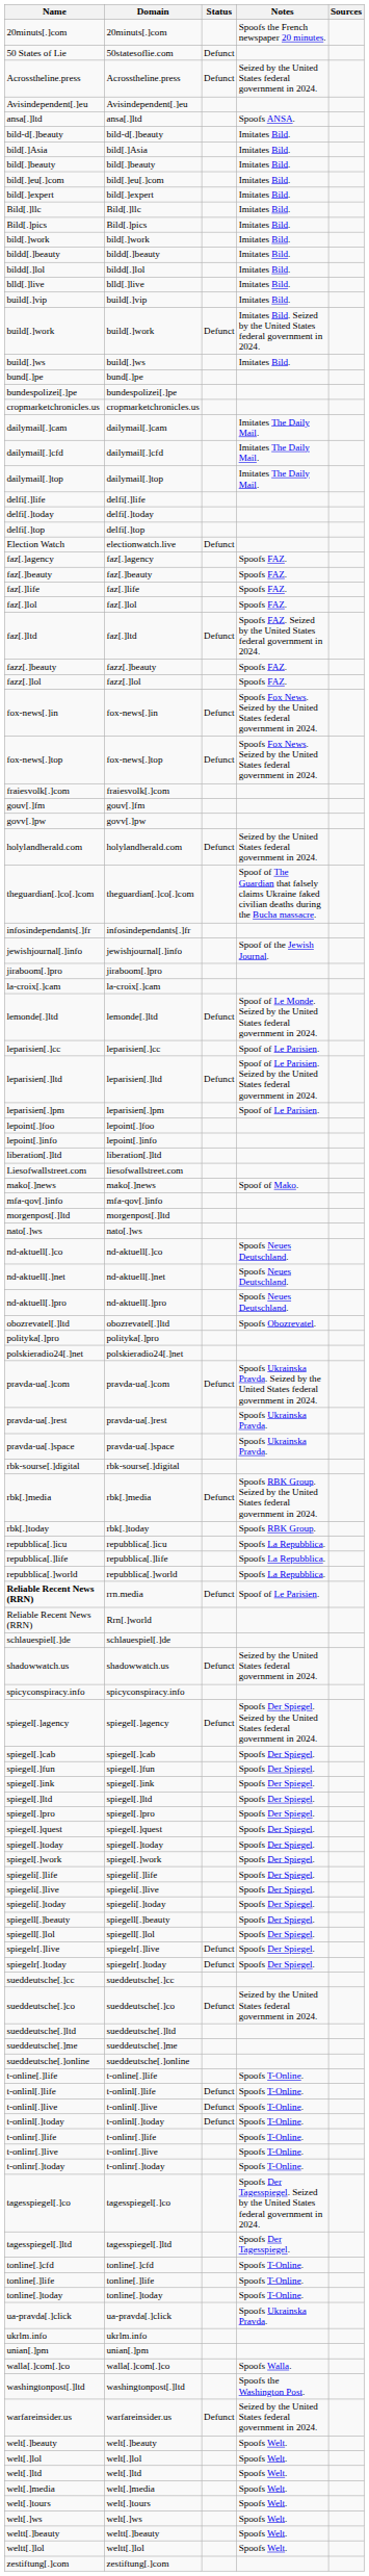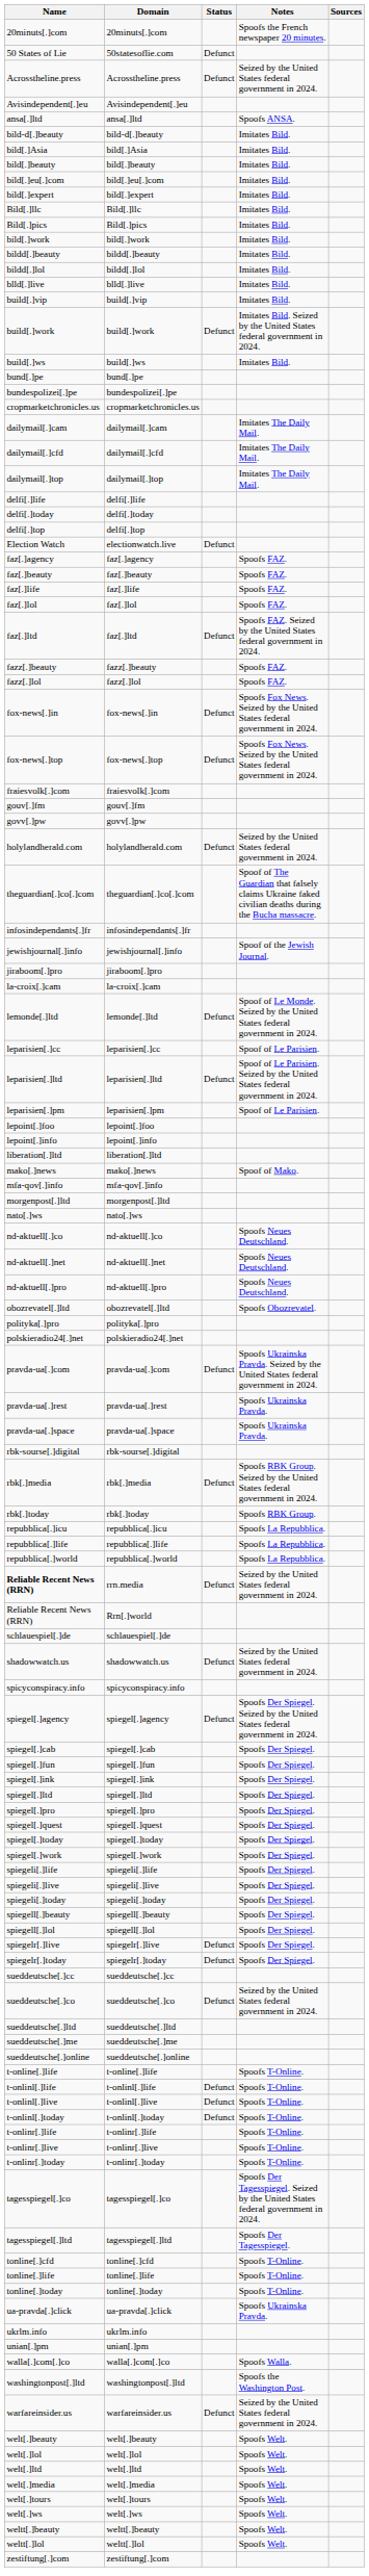 <table class="wikitable sortable mw-collapsible">
 <tr>
 <th>Name</th>
 <th>Domain</th>
 <th>Status</th>
 <th class="sortable">Notes</th>
 <th class="unsortable">Sources</th>
 </tr>
 <tr>
 <td>20minuts[.]com</td>
 <td>20minuts[.]com</td>
 <td></td>
 <td>Spoofs the French newspaper <a href='#'>20 minutes</a>.</td>
 <td></td>
 </tr>
 <tr>
 <td>50 States of Lie</td>
 <td>50statesoflie.com</td>
 <td>Defunct</td>
 <td></td>
 <td></td>
 </tr>
 <tr>
 <td>Acrosstheline.press</td>
 <td>Acrosstheline.press</td>
 <td>Defunct</td>
 <td>Seized by the United States federal government in 2024.</td>
 <td></td>
 </tr>
 <tr>
 <td>Avisindependent[.]eu</td>
 <td>Avisindependent[.]eu</td>
 <td></td>
 <td></td>
 <td></td>
 </tr>
 <tr>
 <td>ansa[.]ltd</td>
 <td>ansa[.]ltd</td>
 <td></td>
 <td>Spoofs <a href='#'>ANSA</a>.</td>
 <td></td>
 </tr>
 <tr>
 <td>bild-d[.]beauty</td>
 <td>bild-d[.]beauty</td>
 <td></td>
 <td>Imitates <a href='#'>Bild</a>.</td>
 <td></td>
 </tr>
 <tr>
 <td>bild[.]Asia</td>
 <td>bild[.]Asia</td>
 <td></td>
 <td>Imitates <a href='#'>Bild</a>.</td>
 <td></td>
 </tr>
 <tr>
 <td>bild[.]beauty</td>
 <td>bild[.]beauty</td>
 <td></td>
 <td>Imitates <a href='#'>Bild</a>.</td>
 <td></td>
 </tr>
 <tr>
 <td>bild[.]eu[.]com</td>
 <td>bild[.]eu[.]com</td>
 <td></td>
 <td>Imitates <a href='#'>Bild</a>.</td>
 <td></td>
 </tr>
 <tr>
 <td>bild[.]expert</td>
 <td>bild[.]expert</td>
 <td></td>
 <td>Imitates <a href='#'>Bild</a>.</td>
 <td></td>
 </tr>
 <tr>
 <td>Bild[.]llc</td>
 <td>Bild[.]llc</td>
 <td></td>
 <td>Imitates <a href='#'>Bild</a>.</td>
 <td></td>
 </tr>
 <tr>
 <td>Bild[.]pics</td>
 <td>Bild[.]pics</td>
 <td></td>
 <td>Imitates <a href='#'>Bild</a>.</td>
 <td></td>
 </tr>
 <tr>
 <td>bild[.]work</td>
 <td>bild[.]work</td>
 <td></td>
 <td>Imitates <a href='#'>Bild</a>.</td>
 <td></td>
 </tr>
 <tr>
 <td>bildd[.]beauty</td>
 <td>bildd[.]beauty</td>
 <td></td>
 <td>Imitates <a href='#'>Bild</a>.</td>
 <td></td>
 </tr>
 <tr>
 <td>bildd[.]lol</td>
 <td>bildd[.]lol</td>
 <td></td>
 <td>Imitates <a href='#'>Bild</a>.</td>
 <td></td>
 </tr>
 <tr>
 <td>blld[.]live</td>
 <td>blld[.]live</td>
 <td></td>
 <td>Imitates <a href='#'>Bild</a>.</td>
 <td></td>
 </tr>
 <tr>
 <td>build[.]vip</td>
 <td>build[.]vip</td>
 <td></td>
 <td>Imitates <a href='#'>Bild</a>.</td>
 <td></td>
 </tr>
 <tr>
 <td>build[.]work</td>
 <td>build[.]work</td>
 <td>Defunct</td>
 <td>Imitates <a href='#'>Bild</a>. Seized by the United States federal government in 2024.</td>
 <td></td>
 </tr>
 <tr>
 <td>build[.]ws</td>
 <td>build[.]ws</td>
 <td></td>
 <td>Imitates <a href='#'>Bild</a>.</td>
 <td></td>
 </tr>
 <tr>
 <td>bund[.]pe</td>
 <td>bund[.]pe</td>
 <td></td>
 <td></td>
 <td></td>
 </tr>
 <tr>
 <td>bundespolizei[.]pe</td>
 <td>bundespolizei[.]pe</td>
 <td></td>
 <td></td>
 <td></td>
 </tr>
 <tr>
 <td>cropmarketchronicles.us</td>
 <td>cropmarketchronicles.us</td>
 <td></td>
 <td></td>
 <td></td>
 </tr>
 <tr>
 <td>dailymail[.]cam</td>
 <td>dailymail[.]cam</td>
 <td></td>
 <td>Imitates <a href='#'>The Daily Mail</a>.</td>
 <td></td>
 </tr>
 <tr>
 <td>dailymail[.]cfd</td>
 <td>dailymail[.]cfd</td>
 <td></td>
 <td>Imitates <a href='#'>The Daily Mail</a>.</td>
 <td></td>
 </tr>
 <tr>
 <td>dailymail[.]top</td>
 <td>dailymail[.]top</td>
 <td></td>
 <td>Imitates <a href='#'>The Daily Mail</a>.</td>
 <td></td>
 </tr>
 <tr>
 <td>delfi[.]life</td>
 <td>delfi[.]life</td>
 <td></td>
 <td></td>
 <td></td>
 </tr>
 <tr>
 <td>delfi[.]today</td>
 <td>delfi[.]today</td>
 <td></td>
 <td></td>
 <td></td>
 </tr>
 <tr>
 <td>delfi[.]top</td>
 <td>delfi[.]top</td>
 <td></td>
 <td></td>
 <td></td>
 </tr>
 <tr>
 <td>Election Watch</td>
 <td>electionwatch.live</td>
 <td>Defunct</td>
 <td></td>
 <td></td>
 </tr>
 <tr>
 <td>faz[.]agency</td>
 <td>faz[.]agency</td>
 <td></td>
 <td>Spoofs <a href='#'>FAZ</a>.</td>
 <td></td>
 </tr>
 <tr>
 <td>faz[.]beauty</td>
 <td>faz[.]beauty</td>
 <td></td>
 <td>Spoofs <a href='#'>FAZ</a>.</td>
 <td></td>
 </tr>
 <tr>
 <td>faz[.]life</td>
 <td>faz[.]life</td>
 <td></td>
 <td>Spoofs <a href='#'>FAZ</a>.</td>
 <td></td>
 </tr>
 <tr>
 <td>faz[.]lol</td>
 <td>faz[.]lol</td>
 <td></td>
 <td>Spoofs <a href='#'>FAZ</a>.</td>
 <td></td>
 </tr>
 <tr>
 <td>faz[.]ltd</td>
 <td>faz[.]ltd</td>
 <td>Defunct</td>
 <td>Spoofs <a href='#'>FAZ</a>. Seized by the United States federal government in 2024.</td>
 <td></td>
 </tr>
 <tr>
 <td>fazz[.]beauty</td>
 <td>fazz[.]beauty</td>
 <td></td>
 <td>Spoofs <a href='#'>FAZ</a>.</td>
 <td></td>
 </tr>
 <tr>
 <td>fazz[.]lol</td>
 <td>fazz[.]lol</td>
 <td></td>
 <td>Spoofs <a href='#'>FAZ</a>.</td>
 <td></td>
 </tr>
 <tr>
 <td>fox-news[.]in</td>
 <td>fox-news[.]in</td>
 <td>Defunct</td>
 <td>Spoofs <a href='#'>Fox News</a>. Seized by the United States federal government in 2024.</td>
 <td></td>
 </tr>
 <tr>
 <td>fox-news[.]top</td>
 <td>fox-news[.]top</td>
 <td>Defunct</td>
 <td>Spoofs <a href='#'>Fox News</a>. Seized by the United States federal government in 2024.</td>
 <td></td>
 </tr>
 <tr>
 <td>fraiesvolk[.]com</td>
 <td>fraiesvolk[.]com</td>
 <td></td>
 <td></td>
 <td></td>
 </tr>
 <tr>
 <td>gouv[.]fm</td>
 <td>gouv[.]fm</td>
 <td></td>
 <td></td>
 <td></td>
 </tr>
 <tr>
 <td>govv[.]pw</td>
 <td>govv[.]pw</td>
 <td></td>
 <td></td>
 <td></td>
 </tr>
 <tr>
 <td>holylandherald.com</td>
 <td>holylandherald.com</td>
 <td>Defunct</td>
 <td>Seized by the United States federal government in 2024.</td>
 <td></td>
 </tr>
 <tr>
 <td>theguardian[.]co[.]com</td>
 <td>theguardian[.]co[.]com</td>
 <td></td>
 <td>Spoof of <a href='#'>The Guardian</a> that falsely claims Ukraine faked civilian deaths during the <a href='#'>Bucha massacre</a>.</td>
 <td></td>
 </tr>
 <tr>
 <td>infosindependants[.]fr</td>
 <td>infosindependants[.]fr</td>
 <td></td>
 <td></td>
 <td></td>
 </tr>
 <tr>
 <td>jewishjournal[.]info</td>
 <td>jewishjournal[.]info</td>
 <td></td>
 <td>Spoof of the <a href='#'>Jewish Journal</a>.</td>
 <td></td>
 </tr>
 <tr>
 <td>jiraboom[.]pro</td>
 <td>jiraboom[.]pro</td>
 <td></td>
 <td></td>
 <td></td>
 </tr>
 <tr>
 <td>la-croix[.]cam</td>
 <td>la-croix[.]cam</td>
 <td></td>
 <td></td>
 <td></td>
 </tr>
 <tr>
 <td>lemonde[.]ltd</td>
 <td>lemonde[.]ltd</td>
 <td>Defunct</td>
 <td>Spoof of <a href='#'>Le Monde</a>. Seized by the United States federal government in 2024.</td>
 <td></td>
 </tr>
 <tr>
 <td>leparisien[.]cc</td>
 <td>leparisien[.]cc</td>
 <td></td>
 <td>Spoof of <a href='#'>Le Parisien</a>.</td>
 <td></td>
 </tr>
 <tr>
 <td>leparisien[.]ltd</td>
 <td>leparisien[.]ltd</td>
 <td>Defunct</td>
 <td>Spoof of <a href='#'>Le Parisien</a>. Seized by the United States federal government in 2024.</td>
 <td></td>
 </tr>
 <tr>
 <td>leparisien[.]pm</td>
 <td>leparisien[.]pm</td>
 <td></td>
 <td>Spoof of <a href='#'>Le Parisien</a>.</td>
 <td></td>
 </tr>
 <tr>
 <td>lepoint[.]foo</td>
 <td>lepoint[.]foo</td>
 <td></td>
 <td></td>
 <td></td>
 </tr>
 <tr>
 <td>lepoint[.]info</td>
 <td>lepoint[.]info</td>
 <td></td>
 <td></td>
 <td></td>
 </tr>
 <tr>
 <td>liberation[.]ltd</td>
 <td>liberation[.]ltd</td>
 <td></td>
 <td></td>
 <td></td>
 </tr>
 <tr>
-<td>Liesofwallstreet.com</td>
-<td>liesofwallstreet.com</td>
-<td></td>
-<td></td>
-<td></td>
-</tr>
-<tr>
 <td>mako[.]news</td>
 <td>mako[.]news</td>
 <td></td>
 <td>Spoof of <a href='#'>Mako</a>.</td>
 <td></td>
 </tr>
 <tr>
 <td>mfa-qov[.]info</td>
 <td>mfa-qov[.]info</td>
 <td></td>
 <td></td>
 <td></td>
 </tr>
 <tr>
 <td>morgenpost[.]ltd</td>
 <td>morgenpost[.]ltd</td>
 <td></td>
 <td></td>
 <td></td>
 </tr>
 <tr>
 <td>nato[.]ws</td>
 <td>nato[.]ws</td>
 <td></td>
 <td></td>
 <td></td>
 </tr>
 <tr>
 <td>nd-aktuell[.]co</td>
 <td>nd-aktuell[.]co</td>
 <td></td>
 <td>Spoofs <a href='#'>Neues Deutschland</a>.</td>
 <td></td>
 </tr>
 <tr>
 <td>nd-aktuell[.]net</td>
 <td>nd-aktuell[.]net</td>
 <td></td>
 <td>Spoofs <a href='#'>Neues Deutschland</a>.</td>
 <td></td>
 </tr>
 <tr>
 <td>nd-aktuell[.]pro</td>
 <td>nd-aktuell[.]pro</td>
 <td></td>
 <td>Spoofs <a href='#'>Neues Deutschland</a>.</td>
 <td></td>
 </tr>
 <tr>
 <td>obozrevatel[.]ltd</td>
 <td>obozrevatel[.]ltd</td>
 <td></td>
 <td>Spoofs <a href='#'>Obozrevatel</a>.</td>
 <td></td>
 </tr>
 <tr>
 <td>polityka[.]pro</td>
 <td>polityka[.]pro</td>
 <td></td>
 <td></td>
 <td></td>
 </tr>
 <tr>
 <td>polskieradio24[.]net</td>
 <td>polskieradio24[.]net</td>
 <td></td>
 <td></td>
 <td></td>
 </tr>
 <tr>
 <td>pravda-ua[.]com</td>
 <td>pravda-ua[.]com</td>
 <td>Defunct</td>
 <td>Spoofs <a href='#'>Ukrainska Pravda</a>. Seized by the United States federal government in 2024.</td>
 <td></td>
 </tr>
 <tr>
 <td>pravda-ua[.]rest</td>
 <td>pravda-ua[.]rest</td>
 <td></td>
 <td>Spoofs <a href='#'>Ukrainska Pravda</a>.</td>
 <td></td>
 </tr>
 <tr>
 <td>pravda-ua[.]space</td>
 <td>pravda-ua[.]space</td>
 <td></td>
 <td>Spoofs <a href='#'>Ukrainska Pravda</a>.</td>
 <td></td>
 </tr>
 <tr>
 <td>rbk-sourse[.]digital</td>
 <td>rbk-sourse[.]digital</td>
 <td></td>
 <td></td>
 <td></td>
 </tr>
 <tr>
 <td>rbk[.]media</td>
 <td>rbk[.]media</td>
 <td>Defunct</td>
 <td>Spoofs <a href='#'>RBK Group</a>. Seized by the United States federal government in 2024.</td>
 <td></td>
 </tr>
 <tr>
 <td>rbk[.]today</td>
 <td>rbk[.]today</td>
 <td></td>
 <td>Spoofs <a href='#'>RBK Group</a>.</td>
 <td></td>
 </tr>
 <tr>
 <td>repubblica[.]icu</td>
 <td>repubblica[.]icu</td>
 <td></td>
 <td>Spoofs <a href='#'>La Repubblica</a>.</td>
 <td></td>
 </tr>
 <tr>
 <td>repubblica[.]life</td>
 <td>repubblica[.]life</td>
 <td></td>
 <td>Spoofs <a href='#'>La Repubblica</a>.</td>
 <td></td>
 </tr>
 <tr>
 <td>repubblica[.]world</td>
 <td>repubblica[.]world</td>
 <td></td>
 <td>Spoofs <a href='#'>La Repubblica</a>.</td>
 <td></td>
 </tr>
 <tr>
 <td><strong>Reliable Recent News (RRN)</strong></td>
 <td>rrn.media</td>
 <td>Defunct</td>
-<td>Spoof of <a href='#'>Le Parisien</a>.</td>
+<td>Seized by the United States federal government in 2024.</td>
 <td></td>
 </tr>
 <tr>
 <td>Reliable Recent News (RRN)</td>
 <td>Rrn[.]world</td>
 <td></td>
 <td></td>
 <td></td>
 </tr>
 <tr>
 <td>schlauespiel[.]de</td>
 <td>schlauespiel[.]de</td>
 <td></td>
 <td></td>
 <td></td>
 </tr>
 <tr>
 <td>shadowwatch.us</td>
 <td>shadowwatch.us</td>
 <td>Defunct</td>
 <td>Seized by the United States federal government in 2024.</td>
 <td></td>
 </tr>
 <tr>
 <td>spicyconspiracy.info</td>
 <td>spicyconspiracy.info</td>
 <td></td>
 <td></td>
 <td></td>
 </tr>
 <tr>
 <td>spiegel[.]agency</td>
 <td>spiegel[.]agency</td>
 <td>Defunct</td>
 <td>Spoofs <a href='#'>Der Spiegel</a>. Seized by the United States federal government in 2024.</td>
 <td></td>
 </tr>
 <tr>
 <td>spiegel[.]cab</td>
 <td>spiegel[.]cab</td>
 <td></td>
 <td>Spoofs <a href='#'>Der Spiegel</a>.</td>
 <td></td>
 </tr>
 <tr>
 <td>spiegel[.]fun</td>
 <td>spiegel[.]fun</td>
 <td></td>
 <td>Spoofs <a href='#'>Der Spiegel</a>.</td>
 <td></td>
 </tr>
 <tr>
 <td>spiegel[.]ink</td>
 <td>spiegel[.]ink</td>
 <td></td>
 <td>Spoofs <a href='#'>Der Spiegel</a>.</td>
 <td></td>
 </tr>
 <tr>
 <td>spiegel[.]ltd</td>
 <td>spiegel[.]ltd</td>
 <td></td>
 <td>Spoofs <a href='#'>Der Spiegel</a>.</td>
 <td></td>
 </tr>
 <tr>
 <td>spiegel[.]pro</td>
 <td>spiegel[.]pro</td>
 <td></td>
 <td>Spoofs <a href='#'>Der Spiegel</a>.</td>
 <td></td>
 </tr>
 <tr>
 <td>spiegel[.]quest</td>
 <td>spiegel[.]quest</td>
 <td></td>
 <td>Spoofs <a href='#'>Der Spiegel</a>.</td>
 <td></td>
 </tr>
 <tr>
 <td>spiegel[.]today</td>
 <td>spiegel[.]today</td>
 <td></td>
 <td>Spoofs <a href='#'>Der Spiegel</a>.</td>
 <td></td>
 </tr>
 <tr>
 <td>spiegel[.]work</td>
 <td>spiegel[.]work</td>
 <td></td>
 <td>Spoofs <a href='#'>Der Spiegel</a>.</td>
 <td></td>
 </tr>
 <tr>
 <td>spiegeli[.]life</td>
 <td>spiegeli[.]life</td>
 <td></td>
 <td>Spoofs <a href='#'>Der Spiegel</a>.</td>
 <td></td>
 </tr>
 <tr>
 <td>spiegeli[.]live</td>
 <td>spiegeli[.]live</td>
 <td></td>
 <td>Spoofs <a href='#'>Der Spiegel</a>.</td>
 <td></td>
 </tr>
 <tr>
 <td>spiegeli[.]today</td>
 <td>spiegeli[.]today</td>
 <td></td>
 <td>Spoofs <a href='#'>Der Spiegel</a>.</td>
 <td></td>
 </tr>
 <tr>
 <td>spiegell[.]beauty</td>
 <td>spiegell[.]beauty</td>
 <td></td>
 <td>Spoofs <a href='#'>Der Spiegel</a>.</td>
 <td></td>
 </tr>
 <tr>
 <td>spiegell[.]lol</td>
 <td>spiegell[.]lol</td>
 <td></td>
 <td>Spoofs <a href='#'>Der Spiegel</a>.</td>
 <td></td>
 </tr>
 <tr>
 <td>spiegelr[.]live</td>
 <td>spiegelr[.]live</td>
 <td>Defunct</td>
 <td>Spoofs <a href='#'>Der Spiegel</a>.</td>
 <td></td>
 </tr>
 <tr>
 <td>spiegelr[.]today</td>
 <td>spiegelr[.]today</td>
 <td>Defunct</td>
 <td>Spoofs <a href='#'>Der Spiegel</a>.</td>
 <td></td>
 </tr>
 <tr>
 <td>sueddeutsche[.]cc</td>
 <td>sueddeutsche[.]cc</td>
 <td></td>
 <td></td>
 <td></td>
 </tr>
 <tr>
 <td>sueddeutsche[.]co</td>
 <td>sueddeutsche[.]co</td>
 <td>Defunct</td>
 <td>Seized by the United States federal government in 2024.</td>
 <td></td>
 </tr>
 <tr>
 <td>sueddeutsche[.]ltd</td>
 <td>sueddeutsche[.]ltd</td>
 <td></td>
 <td></td>
 <td></td>
 </tr>
 <tr>
 <td>sueddeutsche[.]me</td>
 <td>sueddeutsche[.]me</td>
 <td></td>
 <td></td>
 <td></td>
 </tr>
 <tr>
 <td>sueddeutsche[.]online</td>
 <td>sueddeutsche[.]online</td>
 <td></td>
 <td></td>
 <td></td>
 </tr>
 <tr>
 <td>t-online[.]life</td>
 <td>t-online[.]life</td>
 <td></td>
 <td>Spoofs <a href='#'>T-Online</a>.</td>
 <td></td>
 </tr>
 <tr>
 <td>t-onlinl[.]life</td>
 <td>t-onlinl[.]life</td>
 <td>Defunct</td>
 <td>Spoofs <a href='#'>T-Online</a>.</td>
 <td></td>
 </tr>
 <tr>
 <td>t-onlinl[.]live</td>
 <td>t-onlinl[.]live</td>
 <td>Defunct</td>
 <td>Spoofs <a href='#'>T-Online</a>.</td>
 <td></td>
 </tr>
 <tr>
 <td>t-onlinl[.]today</td>
 <td>t-onlinl[.]today</td>
 <td>Defunct</td>
 <td>Spoofs <a href='#'>T-Online</a>.</td>
 <td></td>
 </tr>
 <tr>
 <td>t-onlinr[.]life</td>
 <td>t-onlinr[.]life</td>
 <td></td>
 <td>Spoofs <a href='#'>T-Online</a>.</td>
 <td></td>
 </tr>
 <tr>
 <td>t-onlinr[.]live</td>
 <td>t-onlinr[.]live</td>
 <td></td>
 <td>Spoofs <a href='#'>T-Online</a>.</td>
 <td><strong></strong></td>
 </tr>
 <tr>
 <td>t-onlinr[.]today</td>
 <td>t-onlinr[.]today</td>
 <td></td>
 <td>Spoofs <a href='#'>T-Online</a>.</td>
 <td></td>
 </tr>
 <tr>
 <td>tagesspiegel[.]co</td>
 <td>tagesspiegel[.]co</td>
 <td></td>
 <td>Spoofs <a href='#'>Der Tagesspiegel</a>. Seized by the United States federal government in 2024.</td>
 <td></td>
 </tr>
 <tr>
 <td>tagesspiegel[.]ltd</td>
 <td>tagesspiegel[.]ltd</td>
 <td></td>
 <td>Spoofs <a href='#'>Der Tagesspiegel</a>.</td>
 <td></td>
 </tr>
 <tr>
 <td>tonline[.]cfd</td>
 <td>tonline[.]cfd</td>
 <td></td>
 <td>Spoofs <a href='#'>T-Online</a>.</td>
 <td></td>
 </tr>
 <tr>
 <td>tonline[.]life</td>
 <td>tonline[.]life</td>
 <td></td>
 <td>Spoofs <a href='#'>T-Online</a>.</td>
 <td></td>
 </tr>
 <tr>
 <td>tonline[.]today</td>
 <td>tonline[.]today</td>
 <td></td>
 <td>Spoofs <a href='#'>T-Online</a>.</td>
 <td></td>
 </tr>
 <tr>
 <td>ua-pravda[.]click</td>
 <td>ua-pravda[.]click</td>
 <td></td>
 <td>Spoofs <a href='#'>Ukrainska Pravda</a>.</td>
 <td></td>
 </tr>
 <tr>
 <td>ukrlm.info</td>
 <td>ukrlm.info</td>
 <td></td>
 <td></td>
 <td></td>
 </tr>
 <tr>
 <td>unian[.]pm</td>
 <td>unian[.]pm</td>
 <td></td>
 <td></td>
 <td></td>
 </tr>
 <tr>
 <td>walla[.]com[.]co</td>
 <td>walla[.]com[.]co</td>
 <td></td>
 <td>Spoofs <a href='#'>Walla</a>.</td>
 <td></td>
 </tr>
 <tr>
 <td>washingtonpost[.]ltd</td>
 <td>washingtonpost[.]ltd</td>
 <td></td>
 <td>Spoofs the <a href='#'>Washington Post</a>.</td>
 <td></td>
 </tr>
 <tr>
 <td>warfareinsider.us</td>
 <td>warfareinsider.us</td>
 <td>Defunct</td>
 <td>Seized by the United States federal government in 2024.</td>
 <td></td>
 </tr>
 <tr>
 <td>welt[.]beauty</td>
 <td>welt[.]beauty</td>
 <td></td>
 <td>Spoofs <a href='#'>Welt</a>.</td>
 <td></td>
 </tr>
 <tr>
 <td>welt[.]lol</td>
 <td>welt[.]lol</td>
 <td></td>
 <td>Spoofs <a href='#'>Welt</a>.</td>
 <td></td>
 </tr>
 <tr>
 <td>welt[.]ltd</td>
 <td>welt[.]ltd</td>
 <td></td>
 <td>Spoofs <a href='#'>Welt</a>.</td>
 <td></td>
 </tr>
 <tr>
 <td>welt[.]media</td>
 <td>welt[.]media</td>
 <td></td>
 <td>Spoofs <a href='#'>Welt</a>.</td>
 <td></td>
 </tr>
 <tr>
 <td>welt[.]tours</td>
 <td>welt[.]tours</td>
 <td></td>
 <td>Spoofs <a href='#'>Welt</a>.</td>
 <td></td>
 </tr>
 <tr>
 <td>welt[.]ws</td>
 <td>welt[.]ws</td>
 <td></td>
 <td>Spoofs <a href='#'>Welt</a>.</td>
 <td></td>
 </tr>
 <tr>
 <td>weltt[.]beauty</td>
 <td>weltt[.]beauty</td>
 <td></td>
 <td>Spoofs <a href='#'>Welt</a>.</td>
 <td></td>
 </tr>
 <tr>
 <td>weltt[.]lol</td>
 <td>weltt[.]lol</td>
 <td></td>
 <td>Spoofs <a href='#'>Welt</a>.</td>
 <td></td>
 </tr>
 <tr>
 <td>zestiftung[.]com</td>
 <td>zestiftung[.]com</td>
 <td></td>
 <td></td>
 <td></td>
 </tr>
 </table>
